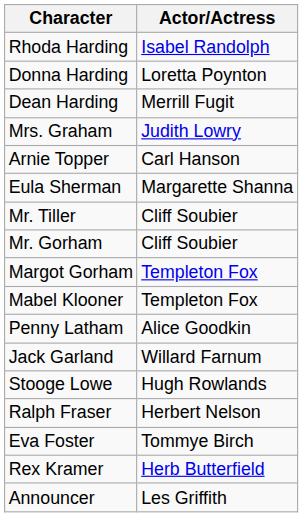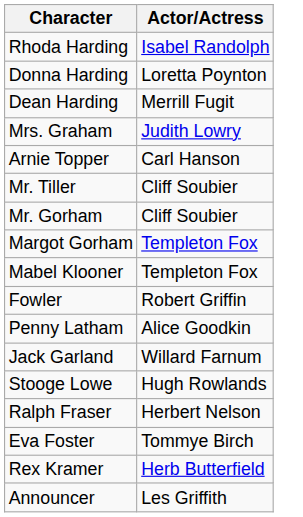 <table class="wikitable">
 <tr>
 <th>Character</th>
 <th>Actor/Actress</th>
 </tr>
 <tr>
 <td>Rhoda Harding</td>
 <td><a href='#'>Isabel Randolph</a></td>
 </tr>
 <tr>
 <td>Donna Harding</td>
 <td>Loretta Poynton</td>
 </tr>
 <tr>
 <td>Dean Harding</td>
 <td>Merrill Fugit</td>
 </tr>
 <tr>
 <td>Mrs. Graham</td>
 <td><a href='#'>Judith Lowry</a></td>
 </tr>
 <tr>
 <td>Arnie Topper</td>
 <td>Carl Hanson</td>
 </tr>
 <tr>
-<td>Eula Sherman</td>
-<td>Margarette Shanna</td>
-</tr>
-<tr>
 <td>Mr. Tiller</td>
 <td>Cliff Soubier</td>
 </tr>
 <tr>
 <td>Mr. Gorham</td>
 <td>Cliff Soubier</td>
 </tr>
 <tr>
 <td>Margot Gorham</td>
 <td><a href='#'>Templeton Fox</a></td>
 </tr>
 <tr>
 <td>Mabel Klooner</td>
 <td>Templeton Fox</td>
+</tr>
+<tr>
+<td>Fowler</td>
+<td>Robert Griffin</td>
 </tr>
 <tr>
 <td>Penny Latham</td>
 <td>Alice Goodkin</td>
 </tr>
 <tr>
 <td>Jack Garland</td>
 <td>Willard Farnum</td>
 </tr>
 <tr>
 <td>Stooge Lowe</td>
 <td>Hugh Rowlands</td>
 </tr>
 <tr>
 <td>Ralph Fraser</td>
 <td>Herbert Nelson</td>
 </tr>
 <tr>
 <td>Eva Foster</td>
 <td>Tommye Birch</td>
 </tr>
 <tr>
 <td>Rex Kramer</td>
 <td><a href='#'>Herb Butterfield</a></td>
 </tr>
 <tr>
 <td>Announcer</td>
 <td>Les Griffith</td>
 </tr>
 </table>
